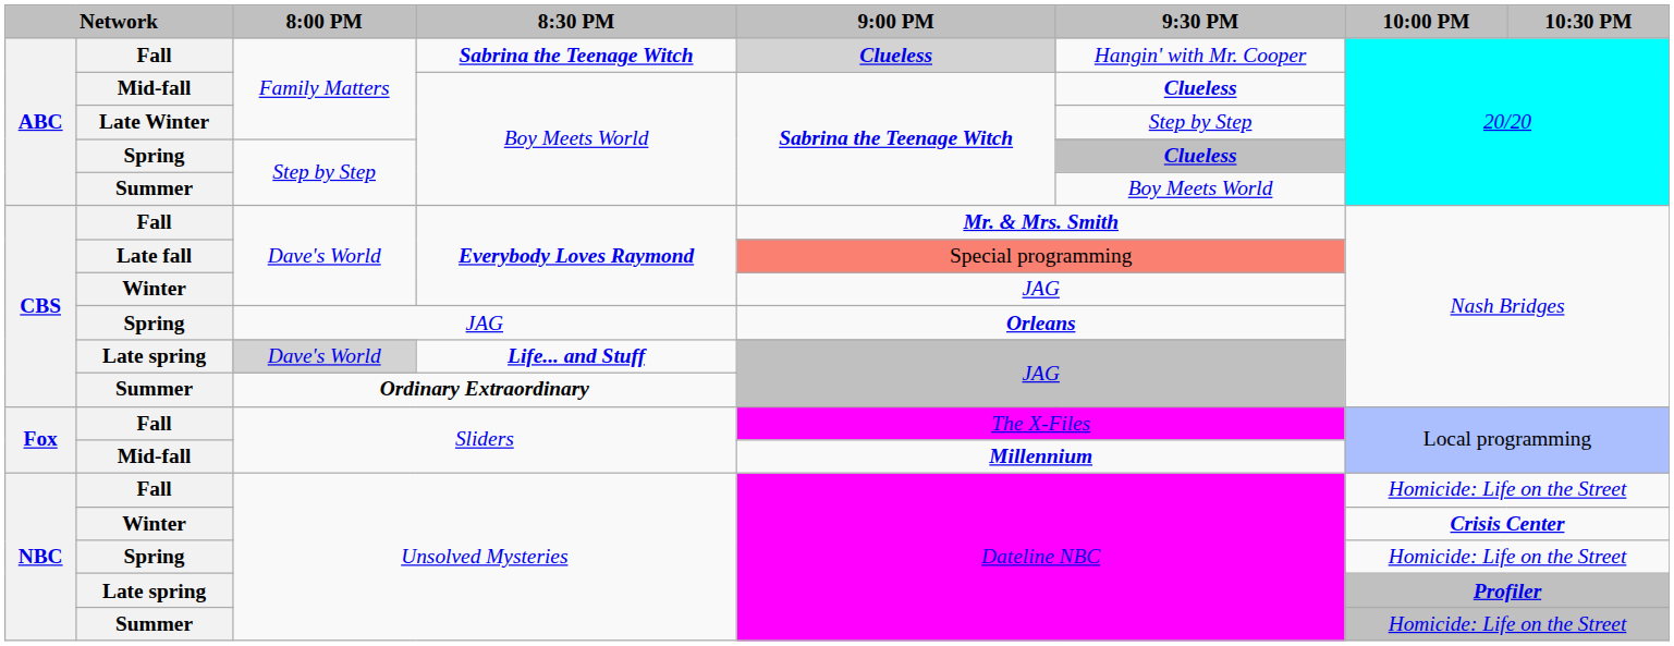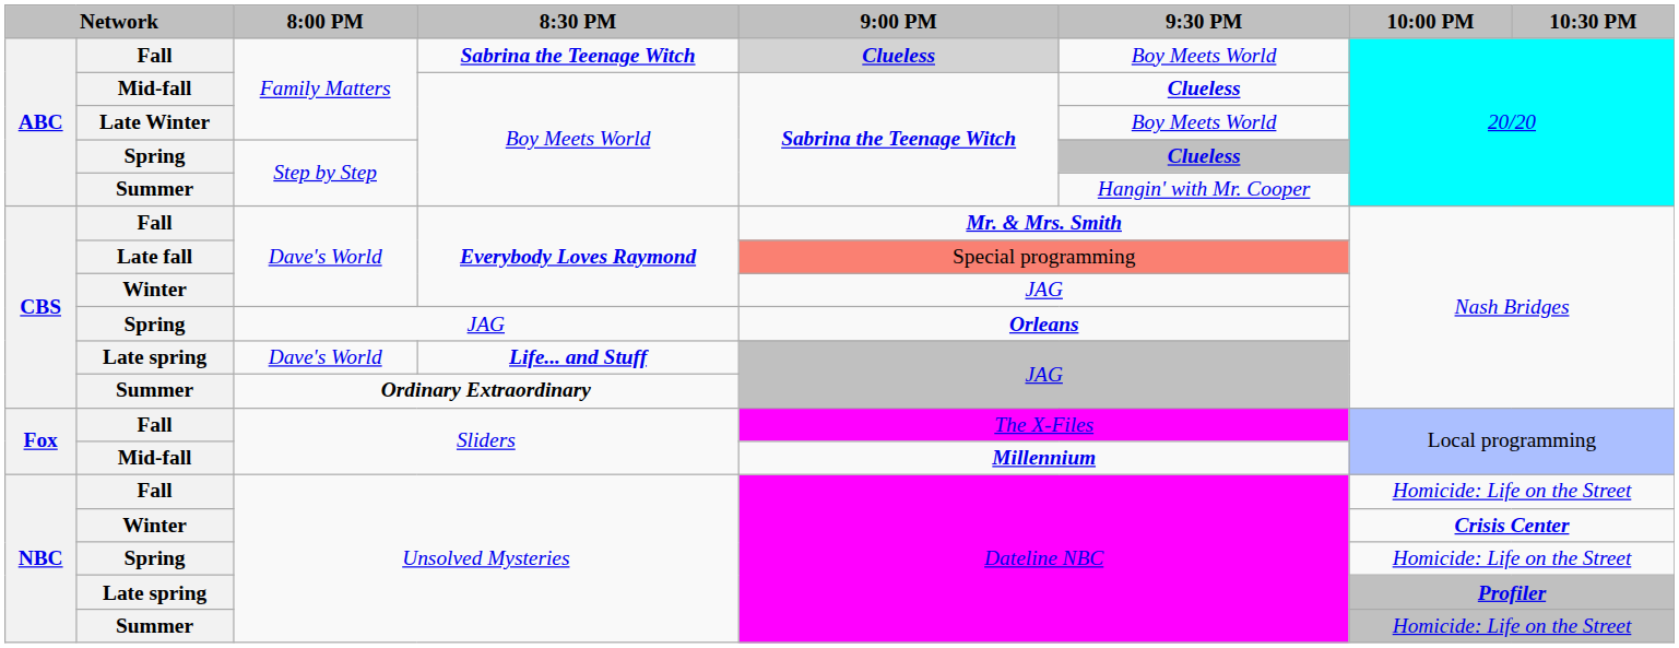 <table class="wikitable" style="width:100%;margin-right:0;text-align:center">
 <tr>
 <th colspan="2" style="background-color:#C0C0C0;text-align:center">Network</th>
 <th style="background-color:#C0C0C0;text-align:center">8:00 PM</th>
 <th style="background-color:#C0C0C0;text-align:center">8:30 PM</th>
 <th style="background-color:#C0C0C0;text-align:center">9:00 PM</th>
 <th style="background-color:#C0C0C0;text-align:center">9:30 PM</th>
 <th style="background-color:#C0C0C0;text-align:center">10:00 PM</th>
 <th style="background-color:#C0C0C0;text-align:center">10:30 PM</th>
 </tr>
 <tr>
 <th rowspan="5"><a href='#'>ABC</a></th>
 <th>Fall</th>
 <td rowspan="3"><em><a href='#'>Family Matters</a></em></td>
 <td><strong><em><a href='#'>Sabrina the Teenage Witch</a></em></strong></td>
 <td style="background: lightgrey;"><strong><em><a href='#'>Clueless</a></em></strong></td>
-<td><em><a href='#'>Hangin' with Mr. Cooper</a></em></td>
+<td><em><a href='#'>Boy Meets World</a></em></td>
 <td rowspan="5" colspan="2" style="background:cyan;"><em><a href='#'>20/20</a></em> </td>
 </tr>
 <tr>
 <th>Mid-fall</th>
 <td rowspan="4"><em><a href='#'>Boy Meets World</a></em></td>
 <td rowspan="4"><strong><em><a href='#'>Sabrina the Teenage Witch</a></em></strong></td>
 <td><strong><em><a href='#'>Clueless</a></em></strong></td>
 </tr>
 <tr>
 <th>Late Winter</th>
-<td><em><a href='#'>Step by Step</a></em></td>
+<td><em><a href='#'>Boy Meets World</a></em></td>
 </tr>
 <tr>
 <th>Spring</th>
 <td rowspan="2"><em><a href='#'>Step by Step</a></em></td>
 <td style="background:#C0C0C0;"><strong><em><a href='#'>Clueless</a></em></strong> </td>
 </tr>
 <tr>
 <th>Summer</th>
-<td><em><a href='#'>Boy Meets World</a></em></td>
+<td><em><a href='#'>Hangin' with Mr. Cooper</a></em></td>
 </tr>
 <tr>
 <th rowspan="6"><a href='#'>CBS</a></th>
 <th>Fall</th>
 <td rowspan="3"><em><a href='#'>Dave's World</a></em></td>
 <td rowspan="3"><strong><em><a href='#'>Everybody Loves Raymond</a></em></strong></td>
 <td colspan="2"><strong><em><a href='#'>Mr. & Mrs. Smith</a></em></strong></td>
 <td rowspan="6" colspan="2"><em><a href='#'>Nash Bridges</a></em></td>
 </tr>
 <tr>
 <th>Late fall</th>
 <td colspan="2" style="background:#FA8072;">Special programming</td>
 </tr>
 <tr>
 <th>Winter</th>
 <td colspan="2"><em><a href='#'>JAG</a></em></td>
 </tr>
 <tr>
 <th>Spring</th>
 <td colspan="2"><em><a href='#'>JAG</a></em></td>
 <td colspan="2"><strong><em><a href='#'>Orleans</a></em></strong></td>
 </tr>
 <tr>
 <th>Late spring</th>
-<td style="background: lightgrey;"><em><a href='#'>Dave's World</a></em></td>
+<td><em><a href='#'>Dave's World</a></em></td>
 <td><strong><em><a href='#'>Life... and Stuff</a></em></strong></td>
 <td colspan="2" rowspan="2" style="background:#C0C0C0;"><em><a href='#'>JAG</a></em> </td>
 </tr>
 <tr>
 <th>Summer</th>
 <td colspan="2"><strong><em>Ordinary Extraordinary</em></strong></td>
 </tr>
 <tr>
 <th rowspan="2"><a href='#'>Fox</a></th>
 <th>Fall</th>
 <td colspan="2" rowspan="2"><em><a href='#'>Sliders</a></em></td>
 <td colspan="2" style="background:magenta;"><em><a href='#'>The X-Files</a></em> </td>
 <td colspan="2" rowspan="2" style="background:#abbfff;">Local programming</td>
 </tr>
 <tr>
 <th>Mid-fall</th>
 <td colspan="2"><strong><em><a href='#'>Millennium</a></em></strong></td>
 </tr>
 <tr>
 <th rowspan="5"><a href='#'>NBC</a></th>
 <th>Fall</th>
 <td colspan="2" rowspan="5"><em><a href='#'>Unsolved Mysteries</a></em></td>
 <td colspan="2" rowspan="5" style="background:magenta;"><em><a href='#'>Dateline NBC</a></em> </td>
 <td colspan="2"><em><a href='#'>Homicide: Life on the Street</a></em></td>
 </tr>
 <tr>
 <th>Winter</th>
 <td colspan="2"><strong><em><a href='#'>Crisis Center</a></em></strong></td>
 </tr>
 <tr>
 <th>Spring</th>
 <td colspan="2"><em><a href='#'>Homicide: Life on the Street</a></em></td>
 </tr>
 <tr>
 <th>Late spring</th>
 <td colspan="2" style="background:#C0C0C0;"><strong><em><a href='#'>Profiler</a></em></strong> </td>
 </tr>
 <tr>
 <th>Summer</th>
 <td colspan="2" style="background:#C0C0C0;"><em><a href='#'>Homicide: Life on the Street</a></em> </td>
 </tr>
 </table>
